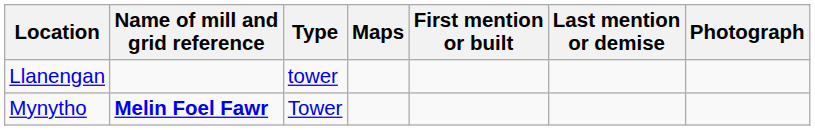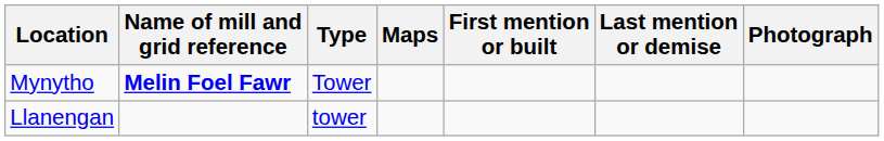 <table class="wikitable">
 <tr>
 <th>Location</th>
 <th>Name of mill and<br>grid reference</th>
 <th>Type</th>
 <th>Maps</th>
 <th>First mention<br>or built</th>
 <th>Last mention<br> or demise</th>
 <th>Photograph</th>
 </tr>
 <tr>
+<td><a href='#'>Mynytho</a></td>
+<td><strong><a href='#'>Melin Foel Fawr</a></strong><br></td>
+<td><a href='#'>Tower</a></td>
+<td></td>
+<td></td>
+<td></td>
+<td></td>
+</tr>
+<tr>
 <td><a href='#'>Llanengan</a></td>
 <td></td>
 <td><a href='#'>tower</a></td>
 <td></td>
 <td></td>
 <td></td>
 <td></td>
 </tr>
-<tr>
-<td><a href='#'>Mynytho</a></td>
-<td><strong><a href='#'>Melin Foel Fawr</a></strong><br></td>
-<td><a href='#'>Tower</a></td>
-<td></td>
-<td></td>
-<td></td>
-<td></td>
-</tr>
 </table>
